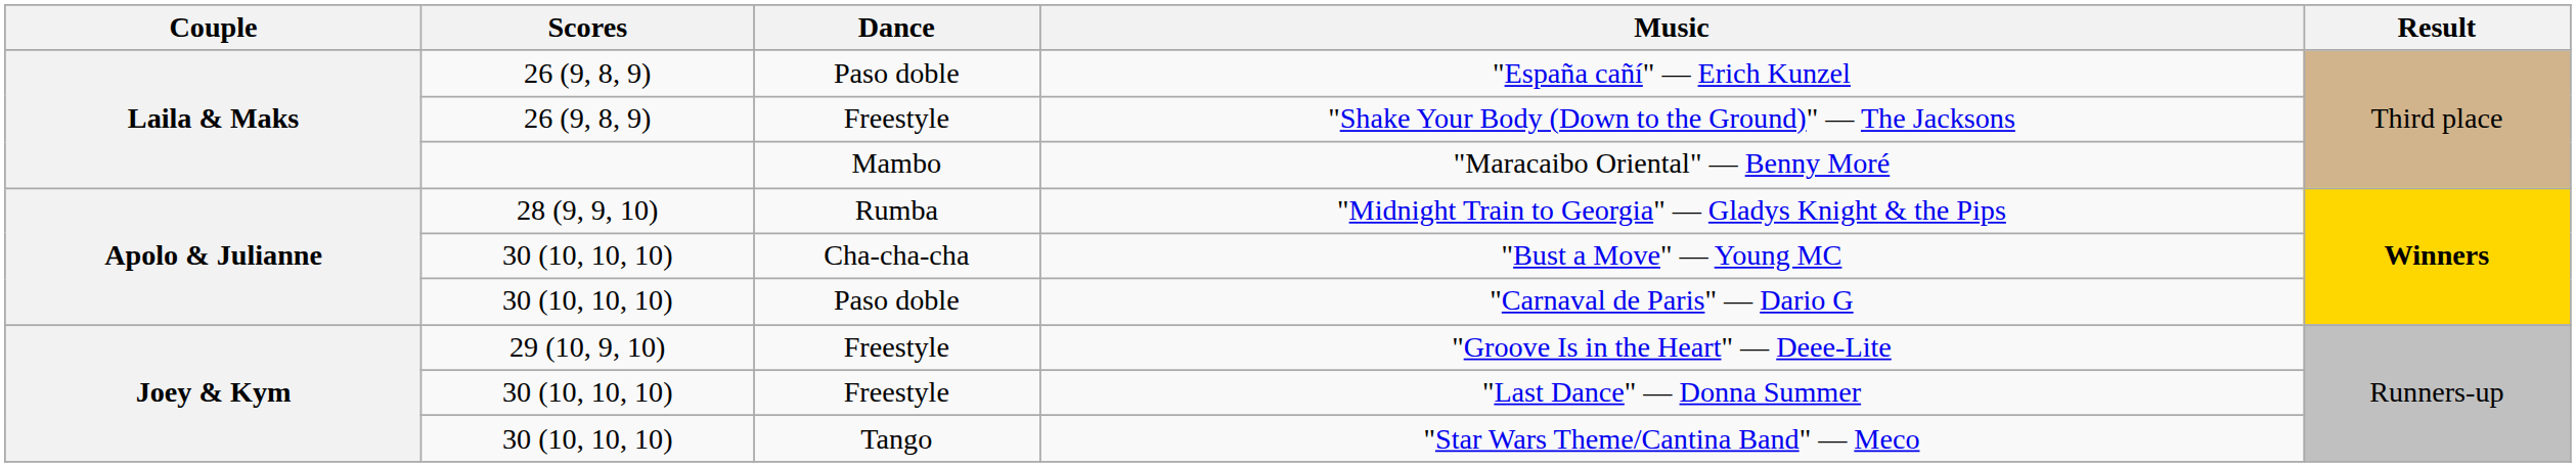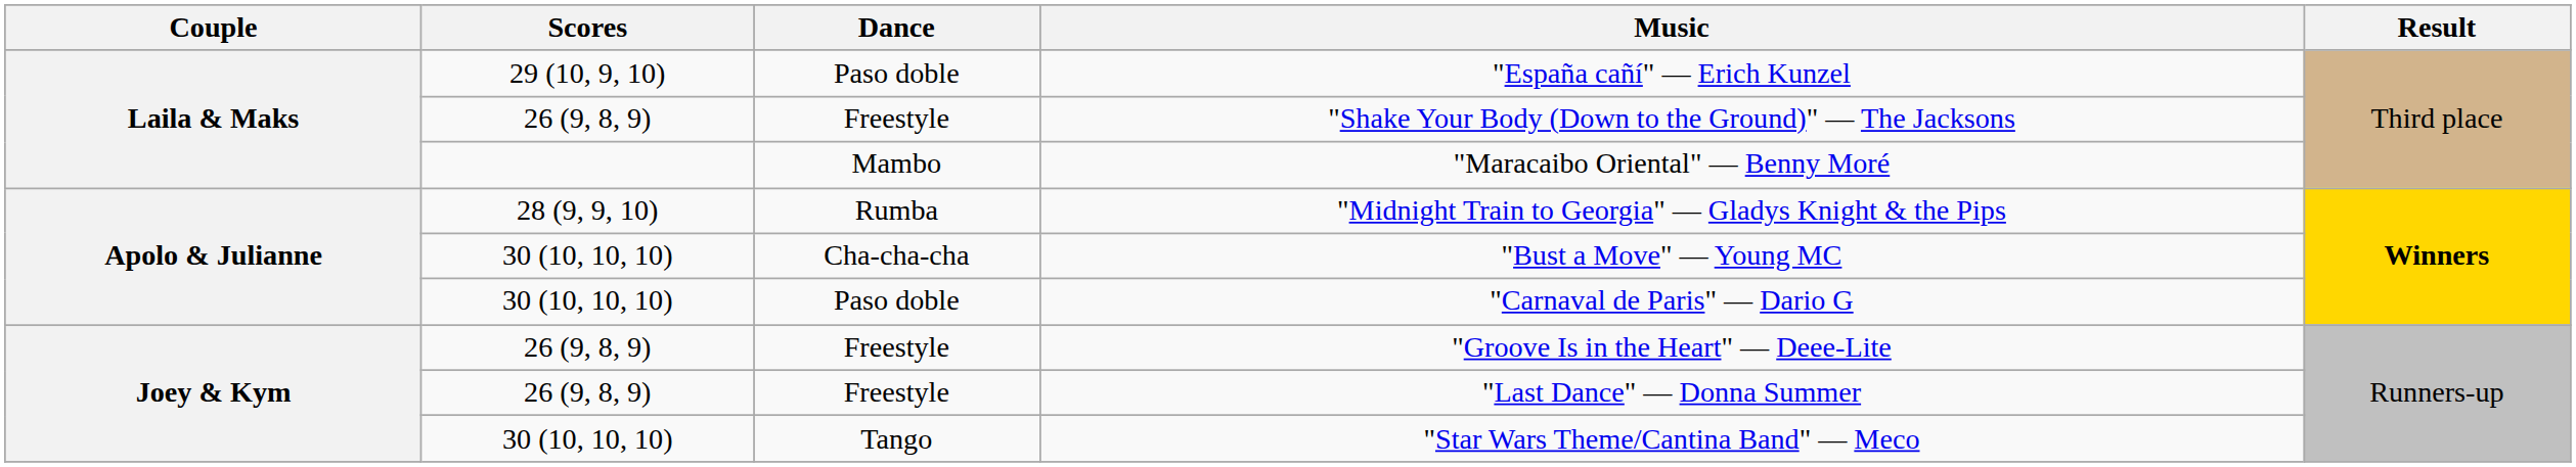 <table class="wikitable sortable" style="text-align:center; width:90%">
 <tr>
 <th scope="col">Couple</th>
 <th scope="col">Scores</th>
 <th scope="col" class="unsortable">Dance</th>
 <th scope="col" class="unsortable">Music</th>
 <th scope="col" class="unsortable">Result</th>
 </tr>
 <tr>
 <th scope="row" rowspan=3>Laila & Maks</th>
-<td>26 (9, 8, 9)</td>
+<td>29 (10, 9, 10)</td>
 <td>Paso doble</td>
 <td>"<a href='#'>España cañí</a>" — <a href='#'>Erich Kunzel</a></td>
 <td rowspan=3 bgcolor=tan>Third place</td>
 </tr>
 <tr>
 <td>26 (9, 8, 9)</td>
 <td>Freestyle</td>
 <td>"<a href='#'>Shake Your Body (Down to the Ground)</a>" — <a href='#'>The Jacksons</a></td>
 </tr>
 <tr>
 <td></td>
 <td>Mambo</td>
 <td>"Maracaibo Oriental" — <a href='#'>Benny Moré</a></td>
 </tr>
 <tr>
 <th scope="row" rowspan=3>Apolo & Julianne</th>
 <td>28 (9, 9, 10)</td>
 <td>Rumba</td>
 <td>"<a href='#'>Midnight Train to Georgia</a>" — <a href='#'>Gladys Knight & the Pips</a></td>
 <td rowspan=3 bgcolor=gold><strong>Winners</strong></td>
 </tr>
 <tr>
 <td>30 (10, 10, 10)</td>
 <td>Cha-cha-cha</td>
 <td>"<a href='#'>Bust a Move</a>" — <a href='#'>Young MC</a></td>
 </tr>
 <tr>
 <td>30 (10, 10, 10)</td>
 <td>Paso doble</td>
 <td>"<a href='#'>Carnaval de Paris</a>" — <a href='#'>Dario G</a></td>
 </tr>
 <tr>
 <th scope="row" rowspan=3>Joey & Kym</th>
-<td>29 (10, 9, 10)</td>
+<td>26 (9, 8, 9)</td>
 <td>Freestyle</td>
 <td>"<a href='#'>Groove Is in the Heart</a>" — <a href='#'>Deee-Lite</a></td>
 <td rowspan=3 bgcolor=silver>Runners-up</td>
 </tr>
 <tr>
-<td>30 (10, 10, 10)</td>
+<td>26 (9, 8, 9)</td>
 <td>Freestyle</td>
 <td>"<a href='#'>Last Dance</a>" — <a href='#'>Donna Summer</a></td>
 </tr>
 <tr>
 <td>30 (10, 10, 10)</td>
 <td>Tango</td>
 <td>"<a href='#'>Star Wars Theme/Cantina Band</a>" — <a href='#'>Meco</a></td>
 </tr>
 </table>
